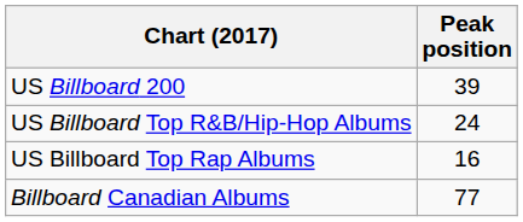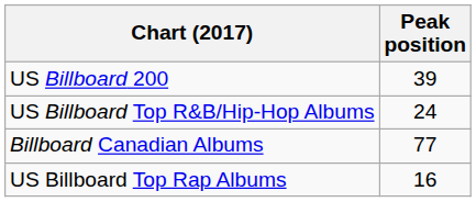 <table class="wikitable sortable plainrowheaders" style="text-align:center">
 <tr>
 <th scope="col">Chart (2017)</th>
 <th scope="col">Peak<br> position</th>
 </tr>
 <tr>
 <td style="text-align:left;">US <a href='#'><em>Billboard</em> 200</a></td>
 <td style="text-align:center;">39</td>
 </tr>
 <tr>
 <td style="text-align:left;">US <em>Billboard</em> <a href='#'>Top R&B/Hip-Hop Albums</a></td>
 <td style="text-align:center;">24</td>
 </tr>
 <tr>
+<td style="text-align:left;"><em>Billboard</em> <a href='#'>Canadian Albums</a></td>
+<td style="text-align:center;">77</td>
+</tr>
+<tr>
 <td style="text-align:left;">US Billboard <a href='#'>Top Rap Albums</a></td>
 <td style="text-align:center;">16</td>
 </tr>
-<tr>
-<td style="text-align:left;"><em>Billboard</em> <a href='#'>Canadian Albums</a></td>
-<td style="text-align:center;">77</td>
-</tr>
 </table>
